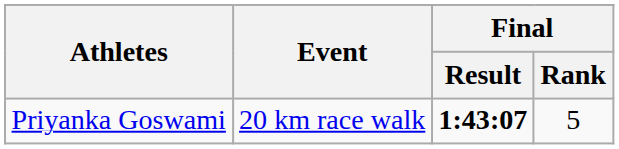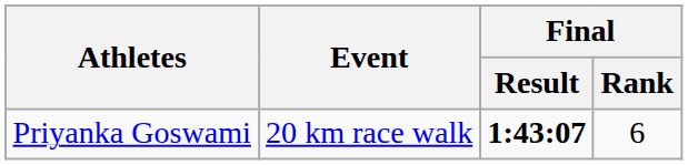 <table class="wikitable" style="text-align:center; font-size:90%">
 <tr>
 <th rowspan="2">Athletes</th>
 <th rowspan="2">Event</th>
 <th colspan="2">Final</th>
 </tr>
 <tr>
 <th>Result</th>
 <th>Rank</th>
 </tr>
 <tr>
 <td style="text-align:left"><a href='#'>Priyanka Goswami</a></td>
 <td><a href='#'>20 km race walk</a></td>
 <td><strong>1:43:07</strong></td>
-<td>5</td>
+<td>6</td>
 </tr>
 </table>
